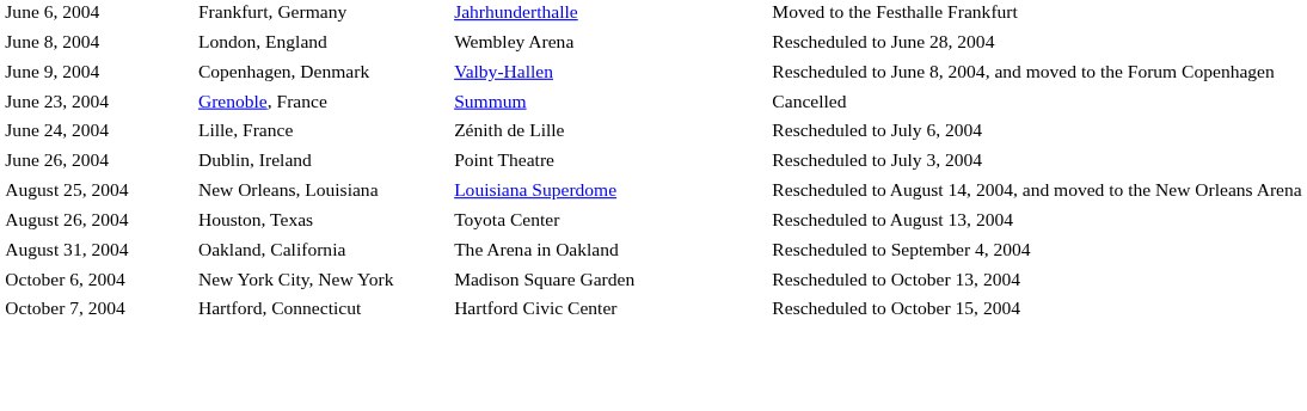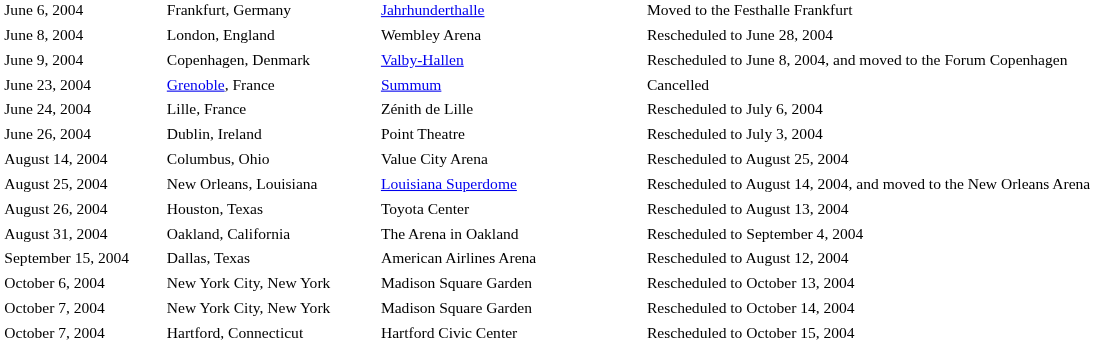 <table cellpadding="2" style="border:0 solid darkgrey; font-size:90%">
 <tr>
 <th style="width:150px;"></th>
 <th style="width:200px;"></th>
 <th style="width:250px;"></th>
 <th style="width:700px;"></th>
 </tr>
 <tr border="0">
 </tr>
 <tr>
 <td>June 6, 2004</td>
 <td>Frankfurt, Germany</td>
 <td><a href='#'>Jahrhunderthalle</a></td>
 <td>Moved to the Festhalle Frankfurt</td>
 </tr>
 <tr>
 <td>June 8, 2004</td>
 <td>London, England</td>
 <td>Wembley Arena</td>
 <td>Rescheduled to June 28, 2004</td>
 </tr>
 <tr>
 <td>June 9, 2004</td>
 <td>Copenhagen, Denmark</td>
 <td><a href='#'>Valby-Hallen</a></td>
 <td>Rescheduled to June 8, 2004, and moved to the Forum Copenhagen</td>
 </tr>
 <tr>
 <td>June 23, 2004</td>
 <td><a href='#'>Grenoble</a>, France</td>
 <td><a href='#'>Summum</a></td>
 <td>Cancelled</td>
 </tr>
 <tr>
 <td>June 24, 2004</td>
 <td>Lille, France</td>
 <td>Zénith de Lille</td>
 <td>Rescheduled to July 6, 2004</td>
 </tr>
 <tr>
 <td>June 26, 2004</td>
 <td>Dublin, Ireland</td>
 <td>Point Theatre</td>
 <td>Rescheduled to July 3, 2004</td>
 </tr>
 <tr>
+<td>August 14, 2004</td>
+<td>Columbus, Ohio</td>
+<td>Value City Arena</td>
+<td>Rescheduled to August 25, 2004</td>
+</tr>
+<tr>
 <td>August 25, 2004</td>
 <td>New Orleans, Louisiana</td>
 <td><a href='#'>Louisiana Superdome</a></td>
 <td>Rescheduled to August 14, 2004, and moved to the New Orleans Arena</td>
 </tr>
 <tr>
 <td>August 26, 2004</td>
 <td>Houston, Texas</td>
 <td>Toyota Center</td>
 <td>Rescheduled to August 13, 2004</td>
 </tr>
 <tr>
 <td>August 31, 2004</td>
 <td>Oakland, California</td>
 <td>The Arena in Oakland</td>
 <td>Rescheduled to September 4, 2004</td>
 </tr>
 <tr>
+<td>September 15, 2004</td>
+<td>Dallas, Texas</td>
+<td>American Airlines Arena</td>
+<td>Rescheduled to  August 12, 2004</td>
+</tr>
+<tr>
 <td>October 6, 2004</td>
 <td>New York City, New York</td>
 <td>Madison Square Garden</td>
 <td>Rescheduled to October 13, 2004</td>
+</tr>
+<tr>
+<td>October 7, 2004</td>
+<td>New York City, New York</td>
+<td>Madison Square Garden</td>
+<td>Rescheduled to October 14, 2004</td>
 </tr>
 <tr>
 <td>October 7, 2004</td>
 <td>Hartford, Connecticut</td>
 <td>Hartford Civic Center</td>
 <td>Rescheduled to October 15, 2004</td>
 </tr>
 <tr>
 </tr>
 </table>
